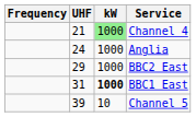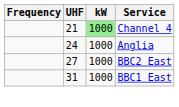 <table class="wikitable sortable">
 <tr>
 <th>Frequency</th>
 <th>UHF</th>
 <th>kW</th>
 <th>Service</th>
 </tr>
 <tr>
 <td></td>
 <td>21</td>
 <td style="background: lightgreen;">1000</td>
 <td><a href='#'>Channel 4</a></td>
 </tr>
 <tr>
 <td></td>
 <td>24</td>
 <td>1000</td>
 <td><a href='#'>Anglia</a></td>
 </tr>
 <tr>
 <td></td>
-<td>29</td>
+<td>27</td>
 <td>1000</td>
 <td><a href='#'>BBC2 East</a></td>
 </tr>
 <tr>
 <td></td>
 <td>31</td>
-<td><strong>1000</strong></td>
+<td>1000</td>
 <td><a href='#'>BBC1 East</a></td>
 </tr>
-<tr>
-<td></td>
-<td>39</td>
-<td>10</td>
-<td><a href='#'>Channel 5</a></td>
-</tr>
 </table>
